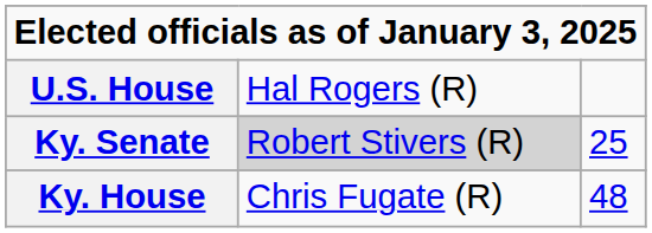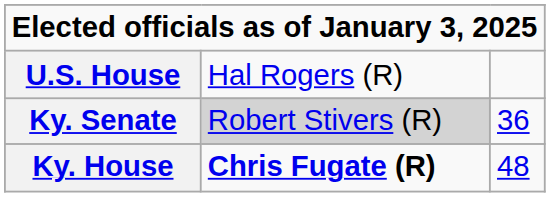 <table class=wikitable>
 <tr>
 <td colspan="3"><strong>Elected officials as of January 3, 2025</strong></td>
 </tr>
 <tr>
 <th scope=row><a href='#'>U.S. House</a></th>
 <td><a href='#'>Hal Rogers</a> (R)</td>
 <td></td>
 </tr>
 <tr>
 <th scope=row><a href='#'>Ky. Senate</a></th>
 <td style="background: lightgrey;"><a href='#'>Robert Stivers</a> (R)</td>
-<td><a href='#'>25</a></td>
+<td><a href='#'>36</a></td>
 </tr>
 <tr>
 <th scope=row><a href='#'>Ky. House</a></th>
-<td><a href='#'>Chris Fugate</a> (R)</td>
+<td><strong><a href='#'>Chris Fugate</a> (R)</strong></td>
 <td><a href='#'>48</a></td>
 </tr>
 </table>
